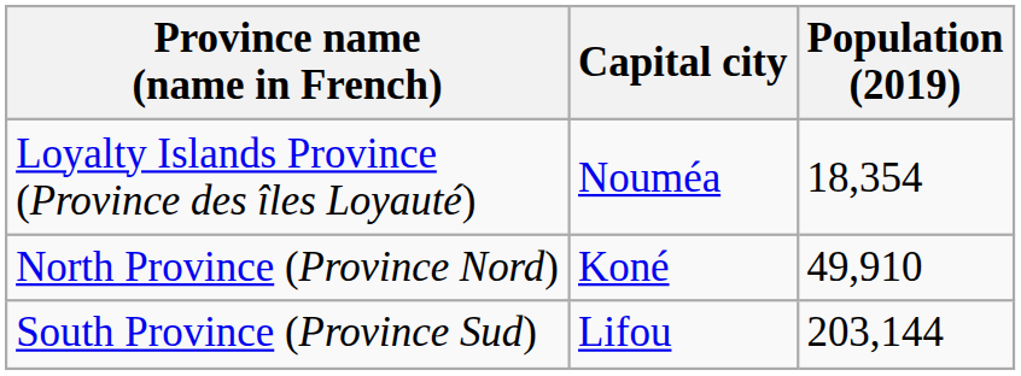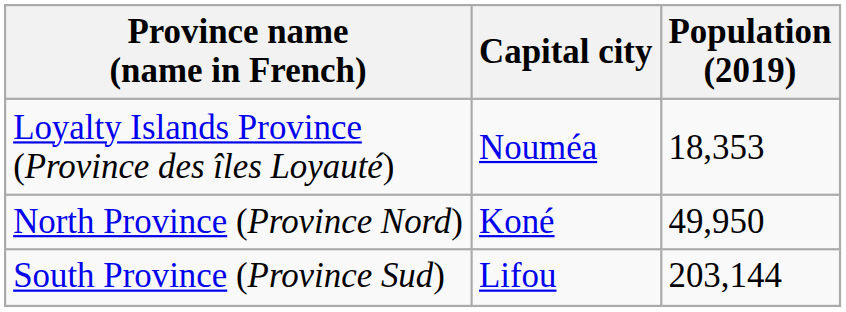 <table class="wikitable sortable">
 <tr>
 <th>Province name<br> (name in French)</th>
 <th>Capital city</th>
 <th>Population<br> (2019)</th>
 </tr>
 <tr>
 <td> <a href='#'>Loyalty Islands Province</a><br> (<em>Province des îles Loyauté</em>)</td>
 <td><a href='#'>Nouméa</a></td>
-<td>18,354</td>
+<td>18,353</td>
 </tr>
 <tr>
 <td> <a href='#'>North Province</a> (<em>Province Nord</em>)</td>
 <td><a href='#'>Koné</a></td>
-<td>49,910</td>
+<td>49,950</td>
 </tr>
 <tr>
 <td> <a href='#'>South Province</a> (<em>Province Sud</em>)</td>
 <td><a href='#'>Lifou</a></td>
 <td>203,144</td>
 </tr>
 </table>
